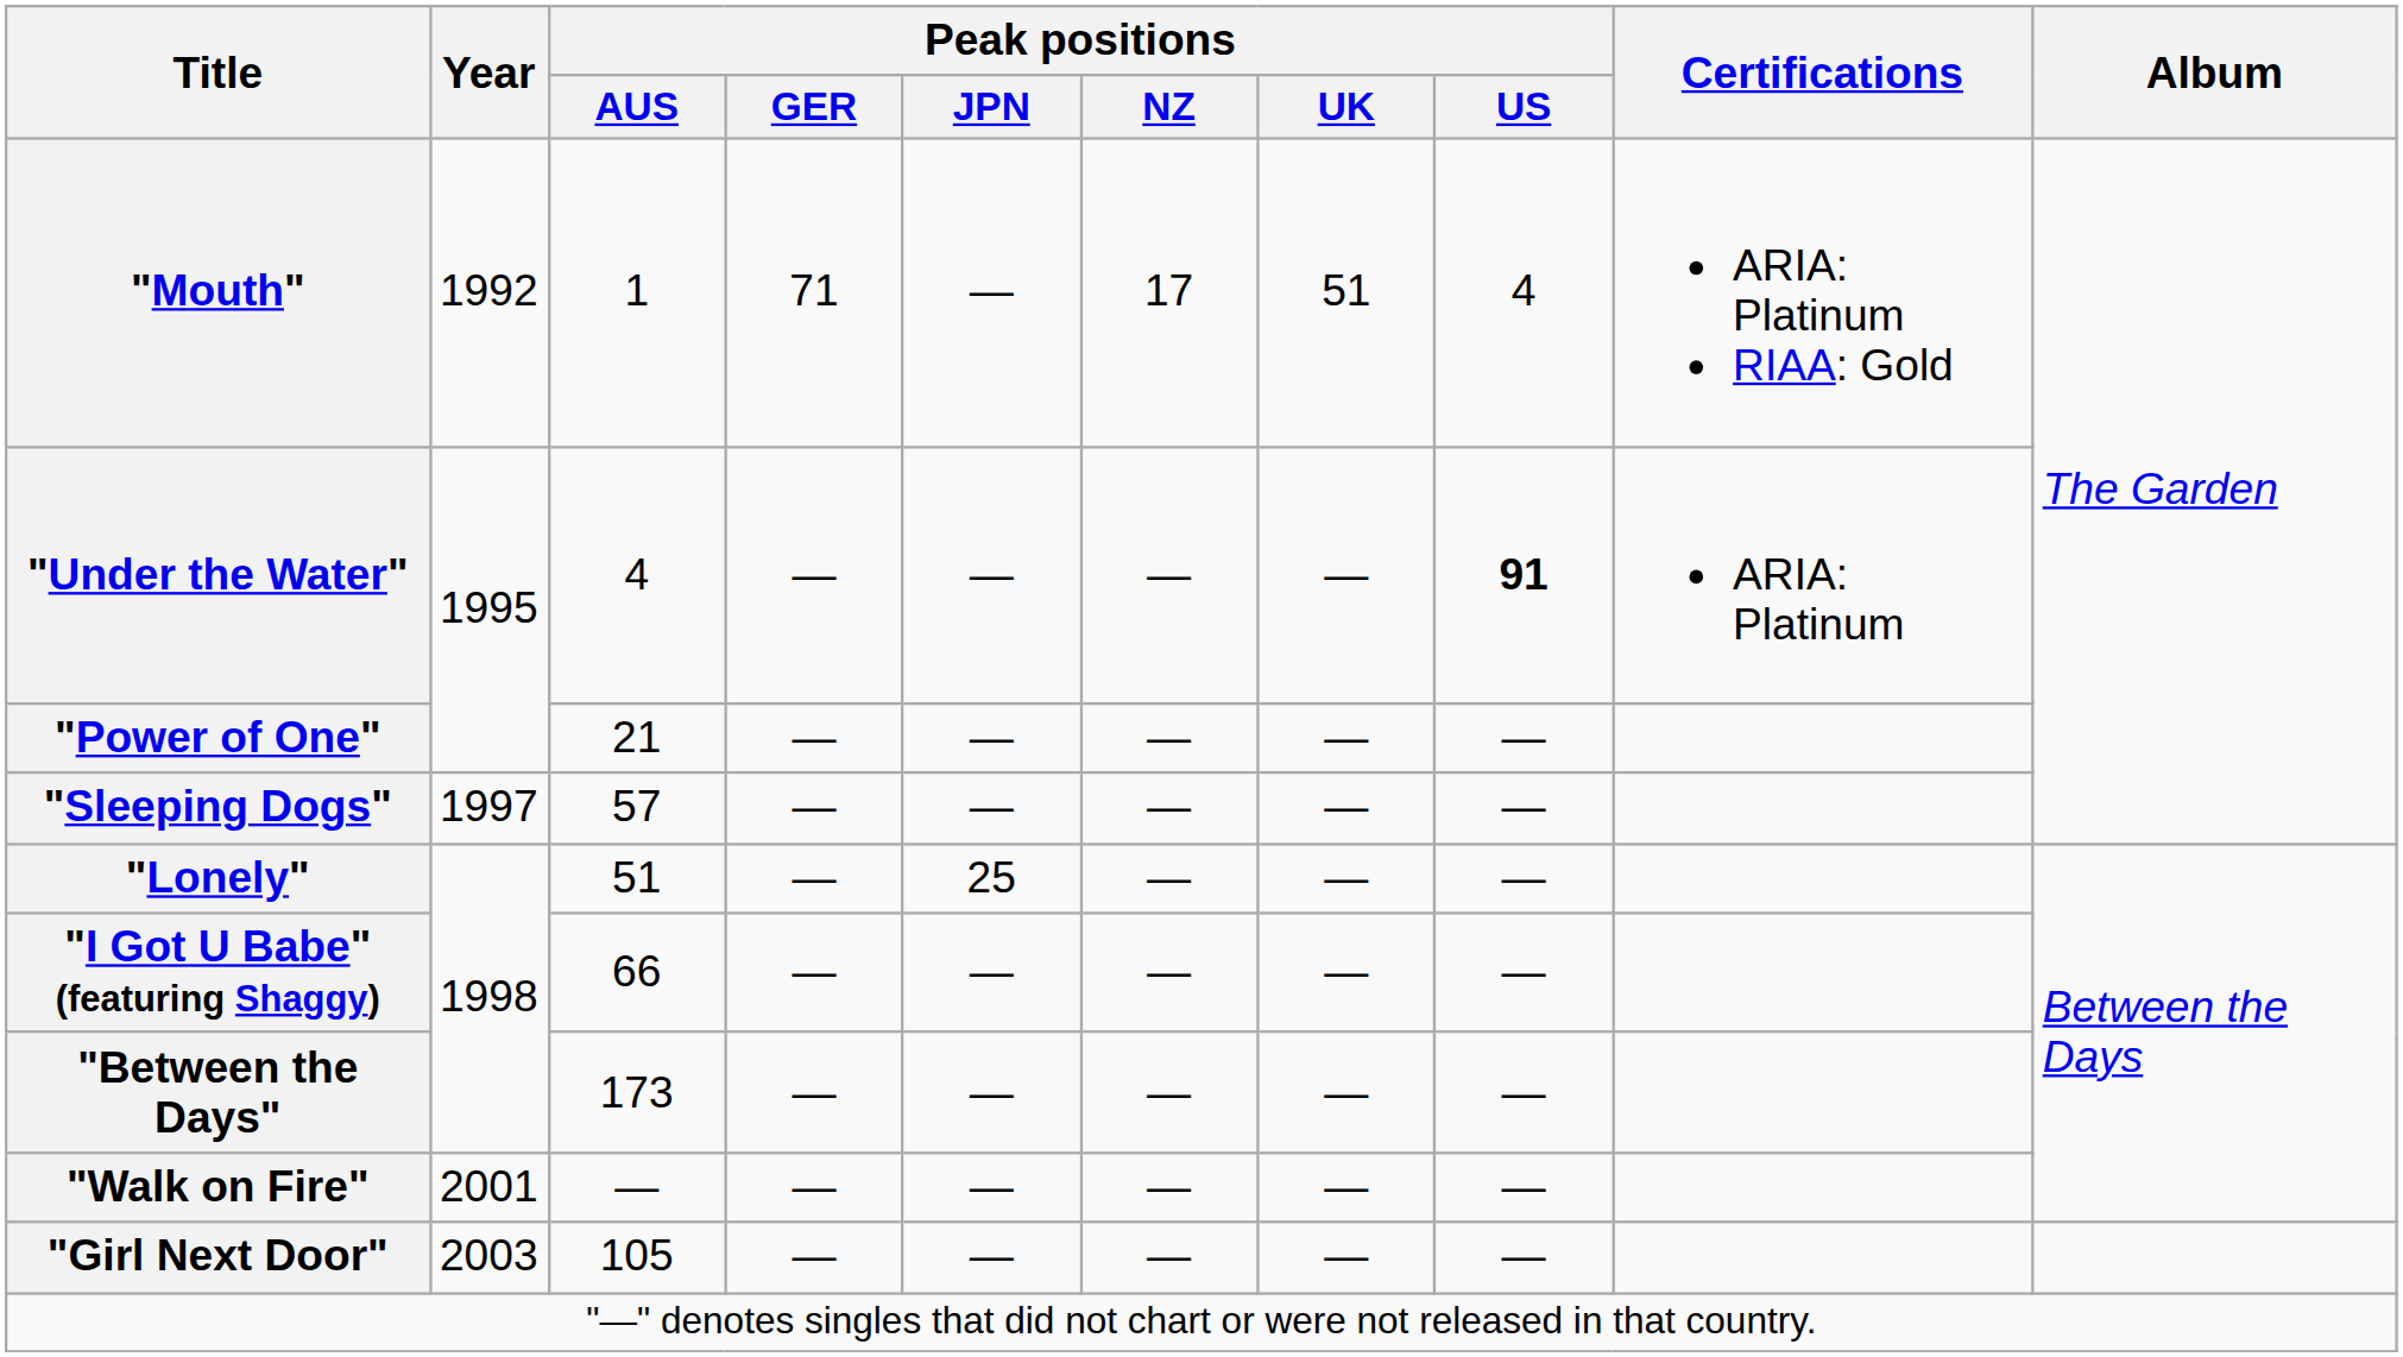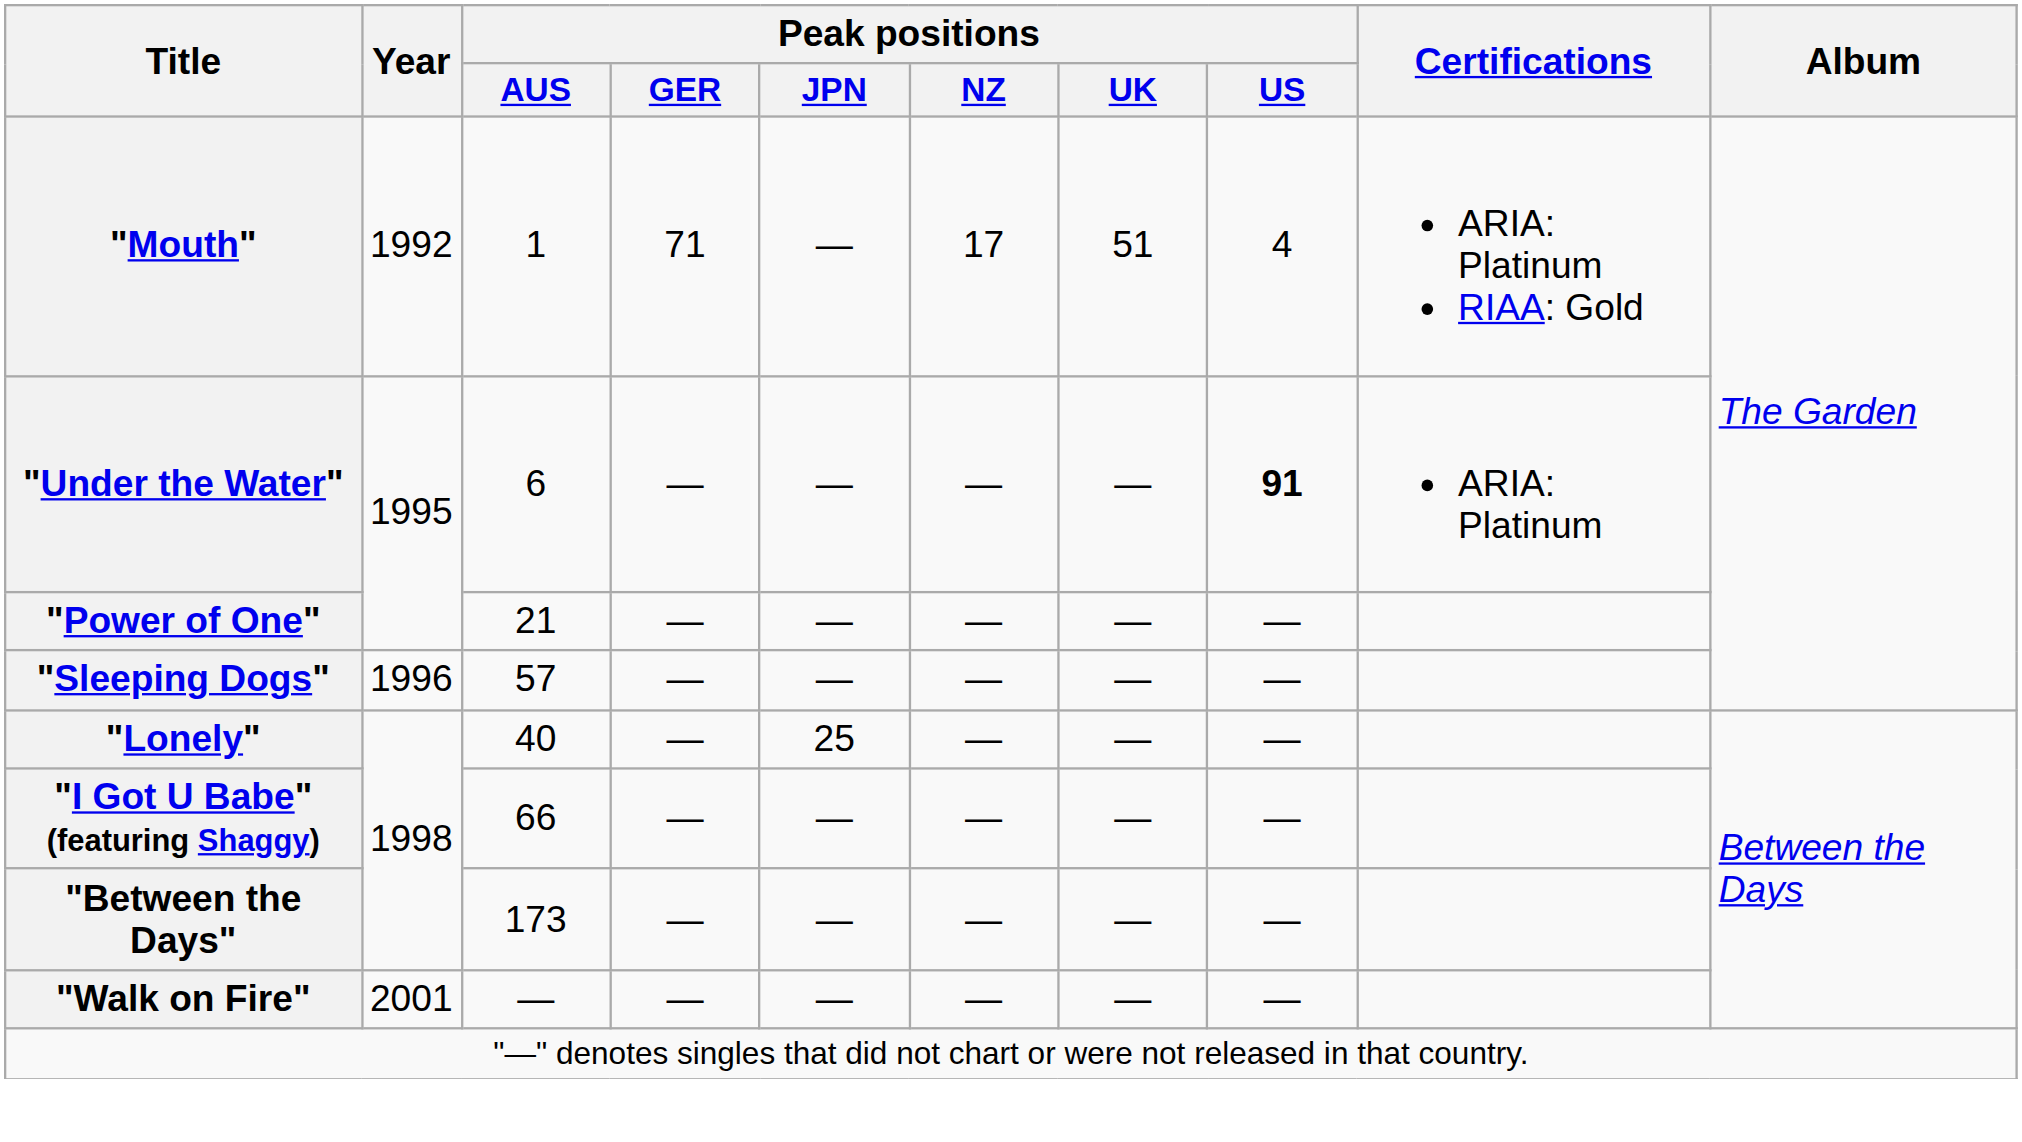 <table class="wikitable plainrowheaders">
 <tr>
 <th scope="col" rowspan="2">Title</th>
 <th scope="col" rowspan="2">Year</th>
 <th scope="col" colspan="6">Peak positions</th>
 <th scope="col" rowspan="2"><a href='#'>Certifications</a></th>
 <th scope="col" rowspan="2">Album</th>
 </tr>
 <tr>
 <th scope="col" style="width:4em;font-size:90%"><a href='#'>AUS</a><br></th>
 <th scope="col" style="width:4em;font-size:90%"><a href='#'>GER</a><br></th>
 <th scope="col" style="width:4em;font-size:90%"><a href='#'>JPN</a></th>
 <th scope="col" style="width:4em;font-size:90%"><a href='#'>NZ</a><br></th>
 <th scope="col" style="width:4em;font-size:90%"><a href='#'>UK</a><br></th>
 <th scope="col" style="width:4em;font-size:90%"><a href='#'>US</a><br></th>
 </tr>
 <tr>
 <th scope="row">"<a href='#'>Mouth</a>"</th>
 <td>1992</td>
 <td align="center">1</td>
 <td align="center">71</td>
 <td align="center">—</td>
 <td align="center">17</td>
 <td align="center">51</td>
 <td align="center">4</td>
 <td><br><ul><li>ARIA: Platinum</li><li><a href='#'>RIAA</a>: Gold</li></ul></td>
 <td rowspan="4"><em><a href='#'>The Garden</a></em></td>
 </tr>
 <tr>
 <th scope="row">"<a href='#'>Under the Water</a>"</th>
 <td rowspan="2">1995</td>
-<td align="center">4</td>
+<td align="center">6</td>
 <td align="center">—</td>
 <td align="center">—</td>
 <td align="center">—</td>
 <td align="center">—</td>
 <td align="center"><strong>91</strong></td>
 <td><br><ul><li>ARIA: Platinum</li></ul></td>
 </tr>
 <tr>
 <th scope="row">"<a href='#'>Power of One</a>"</th>
 <td align="center">21</td>
 <td align="center">—</td>
 <td align="center">—</td>
 <td align="center">—</td>
 <td align="center">—</td>
 <td align="center">—</td>
 <td></td>
 </tr>
 <tr>
 <th scope="row">"<a href='#'>Sleeping Dogs</a>"</th>
-<td>1997</td>
+<td>1996</td>
 <td align="center">57</td>
 <td align="center">—</td>
 <td align="center">—</td>
 <td align="center">—</td>
 <td align="center">—</td>
 <td align="center">—</td>
 <td></td>
 </tr>
 <tr>
 <th scope="row">"<a href='#'>Lonely</a>"</th>
 <td rowspan="3">1998</td>
-<td align="center">51</td>
+<td align="center">40</td>
 <td align="center">—</td>
 <td align="center">25</td>
 <td align="center">—</td>
 <td align="center">—</td>
 <td align="center">—</td>
 <td></td>
 <td rowspan="4"><em><a href='#'>Between the Days</a></em></td>
 </tr>
 <tr>
 <th scope="row">"<a href='#'>I Got U Babe</a>" <br><small>(featuring <a href='#'>Shaggy</a>)</small></th>
 <td align="center">66</td>
 <td align="center">—</td>
 <td align="center">—</td>
 <td align="center">—</td>
 <td align="center">—</td>
 <td align="center">—</td>
 <td></td>
 </tr>
 <tr>
 <th scope="row">"Between the Days"</th>
 <td align="center">173</td>
 <td align="center">—</td>
 <td align="center">—</td>
 <td align="center">—</td>
 <td align="center">—</td>
 <td align="center">—</td>
 <td></td>
 </tr>
 <tr>
 <th scope="row">"Walk on Fire"</th>
 <td>2001</td>
 <td align="center">—</td>
 <td align="center">—</td>
 <td align="center">—</td>
 <td align="center">—</td>
 <td align="center">—</td>
 <td align="center">—</td>
 <td></td>
 </tr>
 <tr>
-<th scope="row">"Girl Next Door"</th>
-<td>2003</td>
-<td align="center">105</td>
-<td align="center">—</td>
-<td align="center">—</td>
-<td align="center">—</td>
-<td align="center">—</td>
-<td align="center">—</td>
-<td></td>
-<td></td>
-</tr>
-<tr>
 <td colspan="10" style="text-align:center; font-size:85%">"—" denotes singles that did not chart or were not released in that country.</td>
 </tr>
 </table>
